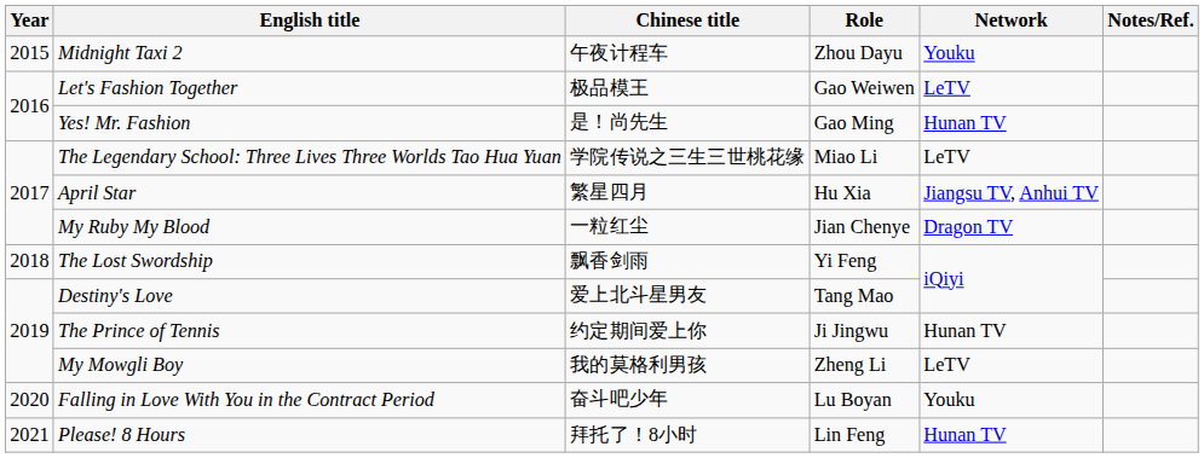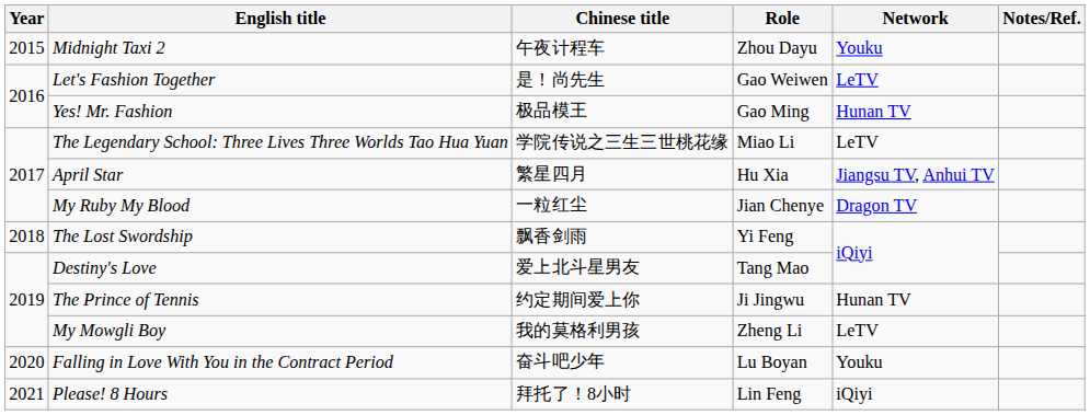 <table class="wikitable">
 <tr>
 <th>Year</th>
 <th>English title</th>
 <th>Chinese title</th>
 <th>Role</th>
 <th>Network</th>
 <th>Notes/Ref.</th>
 </tr>
 <tr>
 <td>2015</td>
 <td><em>Midnight Taxi 2  </em></td>
 <td>午夜计程车</td>
 <td>Zhou Dayu</td>
 <td><a href='#'>Youku</a></td>
 <td></td>
 </tr>
 <tr>
 <td rowspan=2>2016</td>
 <td><em>Let's Fashion Together</em></td>
-<td>极品模王</td>
+<td>是！尚先生</td>
 <td>Gao Weiwen</td>
 <td><a href='#'>LeTV</a></td>
 <td></td>
 </tr>
 <tr>
 <td><em>Yes! Mr. Fashion </em></td>
-<td>是！尚先生</td>
+<td>极品模王</td>
 <td>Gao Ming</td>
 <td><a href='#'>Hunan TV</a></td>
 <td></td>
 </tr>
 <tr>
 <td rowspan=3>2017</td>
 <td><em>The Legendary School: Three Lives Three Worlds Tao Hua Yuan</em></td>
 <td>学院传说之三生三世桃花缘</td>
 <td>Miao Li</td>
 <td>LeTV</td>
 <td></td>
 </tr>
 <tr>
 <td><em>April Star</em></td>
 <td>繁星四月</td>
 <td>Hu Xia</td>
 <td><a href='#'>Jiangsu TV</a>, <a href='#'>Anhui TV</a></td>
 <td></td>
 </tr>
 <tr>
 <td><em>My Ruby My Blood </em></td>
 <td>一粒红尘</td>
 <td>Jian Chenye</td>
 <td><a href='#'>Dragon TV</a></td>
 <td></td>
 </tr>
 <tr>
 <td>2018</td>
 <td><em>The Lost Swordship </em></td>
 <td>飘香剑雨</td>
 <td>Yi Feng</td>
 <td rowspan=2><a href='#'>iQiyi</a></td>
 <td></td>
 </tr>
 <tr>
 <td rowspan=3>2019</td>
 <td><em>Destiny's Love </em></td>
 <td>爱上北斗星男友</td>
 <td>Tang Mao</td>
 <td></td>
 </tr>
 <tr>
 <td><em>The Prince of Tennis</em></td>
 <td>约定期间爱上你</td>
 <td>Ji Jingwu</td>
 <td>Hunan TV</td>
 <td></td>
 </tr>
 <tr>
 <td><em>My Mowgli Boy</em></td>
 <td>我的莫格利男孩</td>
 <td>Zheng Li</td>
 <td>LeTV</td>
 <td></td>
 </tr>
 <tr>
 <td rowspan=1>2020</td>
 <td><em>Falling in Love With You in the Contract Period </em></td>
 <td>奋斗吧少年</td>
 <td>Lu Boyan</td>
 <td>Youku</td>
 <td></td>
 </tr>
 <tr>
 <td>2021</td>
 <td><em>Please! 8 Hours</em></td>
 <td>拜托了！8小时</td>
 <td>Lin Feng</td>
-<td><a href='#'>Hunan TV</a></td>
+<td>iQiyi</td>
 <td></td>
 </tr>
 </table>
